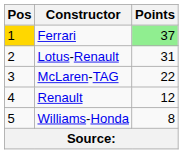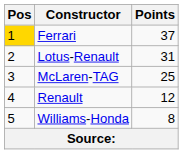 <table class="wikitable" style="font-size: 95%;">
 <tr>
 <th>Pos</th>
 <th>Constructor</th>
 <th>Points</th>
 </tr>
 <tr>
 <td style="background: gold;">1</td>
 <td> <a href='#'>Ferrari</a></td>
-<td align="right" style="background: lightgreen;">37</td>
+<td align="right">37</td>
 </tr>
 <tr>
 <td>2</td>
 <td> <a href='#'>Lotus</a>-<a href='#'>Renault</a></td>
 <td align="right">31</td>
 </tr>
 <tr>
 <td>3</td>
 <td> <a href='#'>McLaren</a>-<a href='#'>TAG</a></td>
-<td align="right">22</td>
+<td align="right">25</td>
 </tr>
 <tr>
 <td>4</td>
 <td> <a href='#'>Renault</a></td>
 <td align="right">12</td>
 </tr>
 <tr>
 <td>5</td>
 <td> <a href='#'>Williams</a>-<a href='#'>Honda</a></td>
 <td align="right">8</td>
 </tr>
 <tr>
 <th colspan=4>Source: </th>
 </tr>
 </table>
